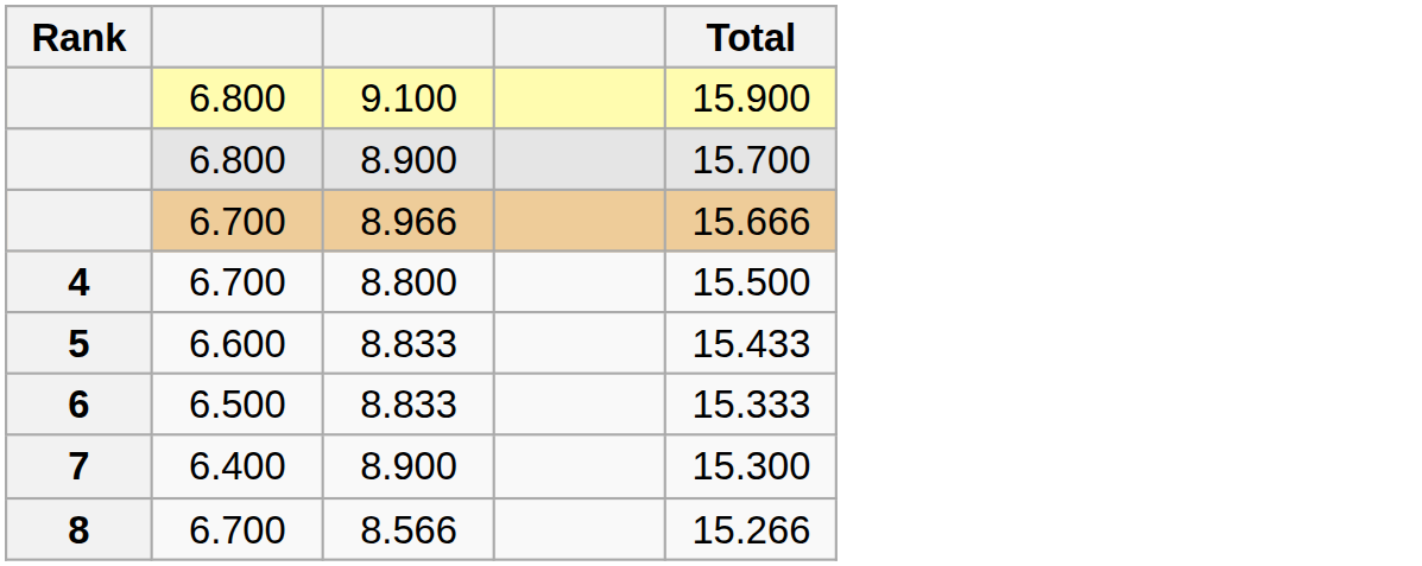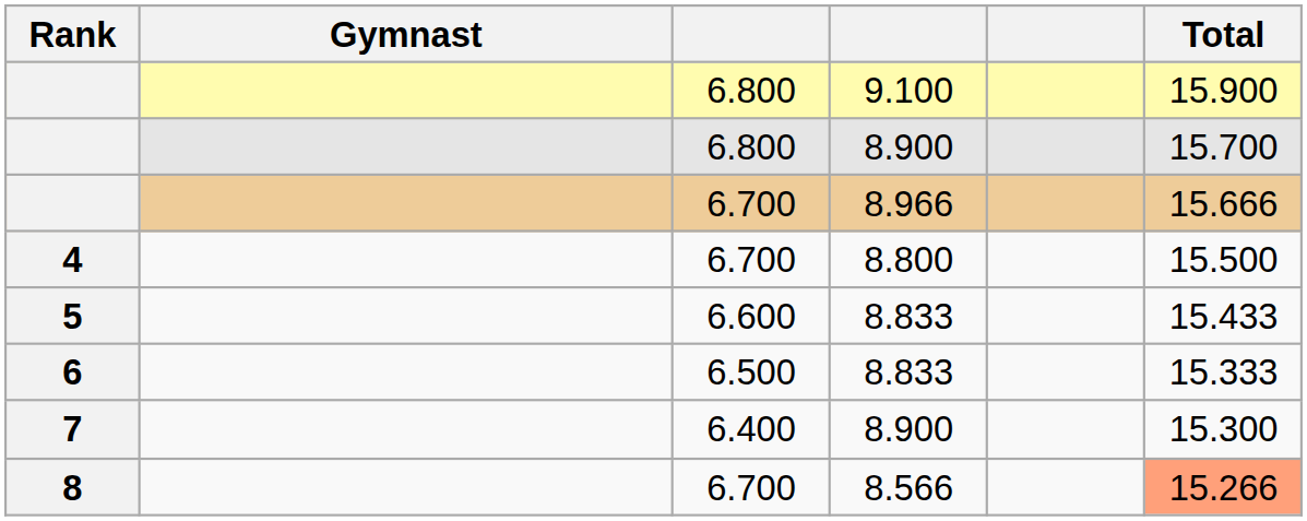 <table class="wikitable sortable" style="text-align:center; font-size:95%">
 <tr>
 <th scope="col" style="width:50px;">Rank</th>
+<th scope="col" style="width:220px;">Gymnast</th>
 <th scope="col" style="width:60px;"></th>
 <th scope="col" style="width:60px;"></th>
 <th scope="col" style="width:60px;"></th>
 <th scope="col" style="width:60px;">Total</th>
 </tr>
 <tr style="background:#fffcaf;">
 <th scope=row style="text-align:center"></th>
+<td style="text-align:left;"></td>
 <td>6.800</td>
 <td>9.100</td>
 <td></td>
 <td>15.900</td>
 </tr>
 <tr style="background:#e5e5e5;">
 <th scope=row style="text-align:center"></th>
+<td style="text-align:left;"></td>
 <td>6.800</td>
 <td>8.900</td>
 <td></td>
 <td>15.700</td>
 </tr>
 <tr style="background:#ec9;">
 <th scope=row style="text-align:center"></th>
+<td style="text-align:left;"></td>
 <td>6.700</td>
 <td>8.966</td>
 <td></td>
 <td>15.666</td>
 </tr>
 <tr>
 <th scope=row style="text-align:center">4</th>
+<td style="text-align:left;"></td>
 <td>6.700</td>
 <td>8.800</td>
 <td></td>
 <td>15.500</td>
 </tr>
 <tr>
 <th scope=row style="text-align:center">5</th>
+<td style="text-align:left;"></td>
 <td>6.600</td>
 <td>8.833</td>
 <td></td>
 <td>15.433</td>
 </tr>
 <tr>
 <th scope=row style="text-align:center">6</th>
+<td style="text-align:left;"></td>
 <td>6.500</td>
 <td>8.833</td>
 <td></td>
 <td>15.333</td>
 </tr>
 <tr>
 <th scope=row style="text-align:center">7</th>
+<td style="text-align:left;"></td>
 <td>6.400</td>
 <td>8.900</td>
 <td></td>
 <td>15.300</td>
 </tr>
 <tr>
 <th scope=row style="text-align:center">8</th>
+<td style="text-align:left;"></td>
 <td>6.700</td>
 <td>8.566</td>
 <td></td>
-<td>15.266</td>
+<td style="background: lightsalmon;">15.266</td>
 </tr>
 </table>
